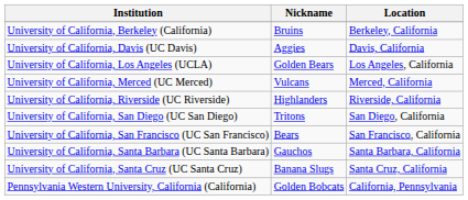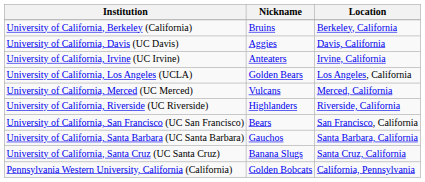 <table class="wikitable">
 <tr>
 <th>Institution</th>
 <th>Nickname</th>
 <th>Location</th>
 </tr>
 <tr>
 </tr>
 <tr>
 <td><a href='#'>University of California, Berkeley</a> (California)</td>
 <td><a href='#'>Bruins</a></td>
 <td><a href='#'>Berkeley, California</a></td>
 </tr>
 <tr>
 <td><a href='#'>University of California, Davis</a> (UC Davis)</td>
 <td><a href='#'>Aggies</a></td>
 <td><a href='#'>Davis, California</a></td>
 </tr>
 <tr>
+<td><a href='#'>University of California, Irvine</a> (UC Irvine)</td>
+<td><a href='#'>Anteaters</a></td>
+<td><a href='#'>Irvine, California</a></td>
+</tr>
+<tr>
 <td><a href='#'>University of California, Los Angeles</a> (UCLA)</td>
 <td><a href='#'>Golden Bears</a></td>
 <td><a href='#'>Los Angeles</a>, California</td>
 </tr>
 <tr>
 <td><a href='#'>University of California, Merced</a> (UC Merced)</td>
 <td><a href='#'>Vulcans</a></td>
 <td><a href='#'>Merced, California</a></td>
 </tr>
 <tr>
 <td><a href='#'>University of California, Riverside</a> (UC Riverside)</td>
 <td><a href='#'>Highlanders</a></td>
 <td><a href='#'>Riverside, California</a></td>
-</tr>
-<tr>
-<td><a href='#'>University of California, San Diego</a> (UC San Diego)</td>
-<td><a href='#'>Tritons</a></td>
-<td><a href='#'>San Diego</a>, California</td>
 </tr>
 <tr>
 <td><a href='#'>University of California, San Francisco</a> (UC San Francisco)</td>
 <td><a href='#'>Bears</a></td>
 <td><a href='#'>San Francisco</a>, California</td>
 </tr>
 <tr>
 <td><a href='#'>University of California, Santa Barbara</a> (UC Santa Barbara)</td>
 <td><a href='#'>Gauchos</a></td>
 <td><a href='#'>Santa Barbara, California</a></td>
 </tr>
 <tr>
 <td><a href='#'>University of California, Santa Cruz</a> (UC Santa Cruz)</td>
 <td><a href='#'>Banana Slugs</a></td>
 <td><a href='#'>Santa Cruz, California</a></td>
 </tr>
 <tr>
 <td><a href='#'>Pennsylvania Western University, California</a> (California)</td>
 <td><a href='#'>Golden Bobcats</a></td>
 <td><a href='#'>California, Pennsylvania</a></td>
 </tr>
 </table>
